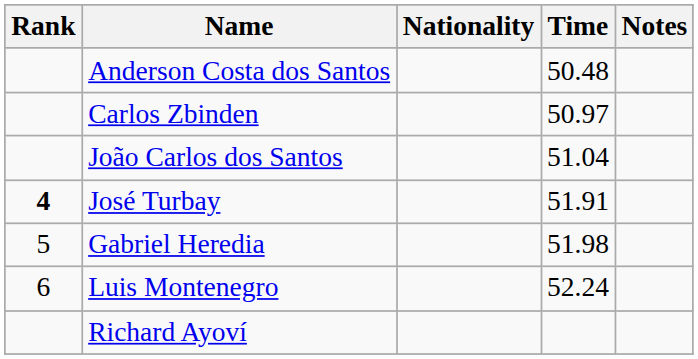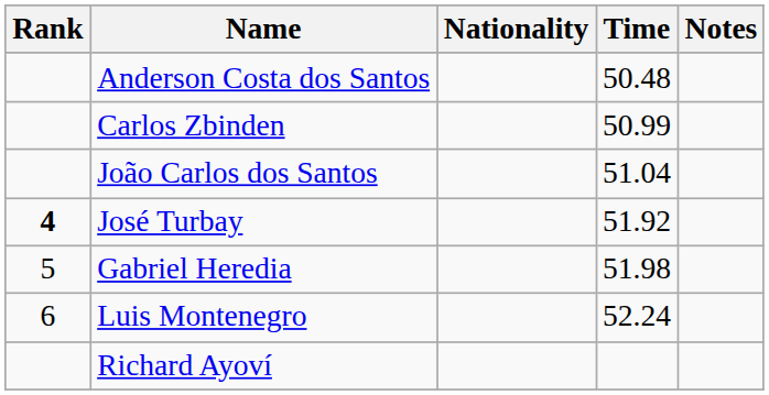 <table class="wikitable sortable" style="text-align:center">
 <tr>
 <th>Rank</th>
 <th>Name</th>
 <th>Nationality</th>
 <th>Time</th>
 <th>Notes</th>
 </tr>
 <tr>
 <td></td>
 <td align=left><a href='#'>Anderson Costa dos Santos</a></td>
 <td align=left></td>
 <td>50.48</td>
 <td></td>
 </tr>
 <tr>
 <td></td>
 <td align=left><a href='#'>Carlos Zbinden</a></td>
 <td align=left></td>
-<td>50.97</td>
+<td>50.99</td>
 <td></td>
 </tr>
 <tr>
 <td></td>
 <td align=left><a href='#'>João Carlos dos Santos</a></td>
 <td align=left></td>
 <td>51.04</td>
 <td></td>
 </tr>
 <tr>
 <td><strong>4</strong></td>
 <td align=left><a href='#'>José Turbay</a></td>
 <td align=left></td>
-<td>51.91</td>
+<td>51.92</td>
 <td></td>
 </tr>
 <tr>
 <td>5</td>
 <td align=left><a href='#'>Gabriel Heredia</a></td>
 <td align=left></td>
 <td>51.98</td>
 <td></td>
 </tr>
 <tr>
 <td>6</td>
 <td align=left><a href='#'>Luis Montenegro</a></td>
 <td align=left></td>
 <td>52.24</td>
 <td></td>
 </tr>
 <tr>
 <td></td>
 <td align=left><a href='#'>Richard Ayoví</a></td>
 <td align=left></td>
 <td></td>
 <td></td>
 </tr>
 </table>
